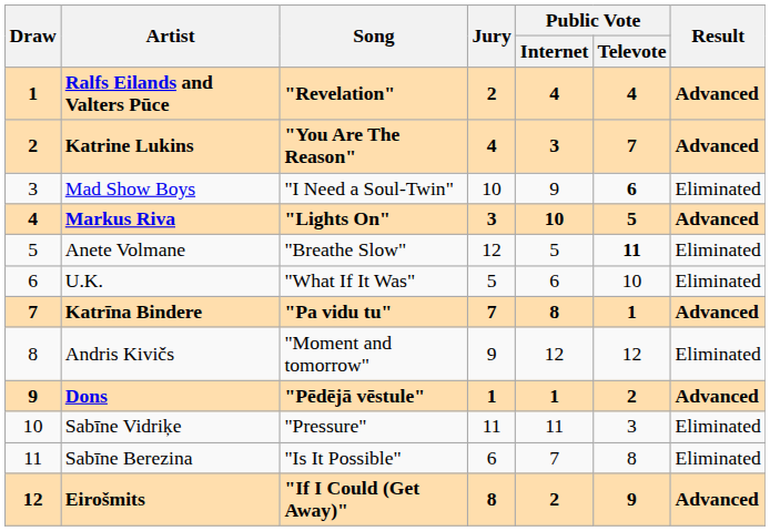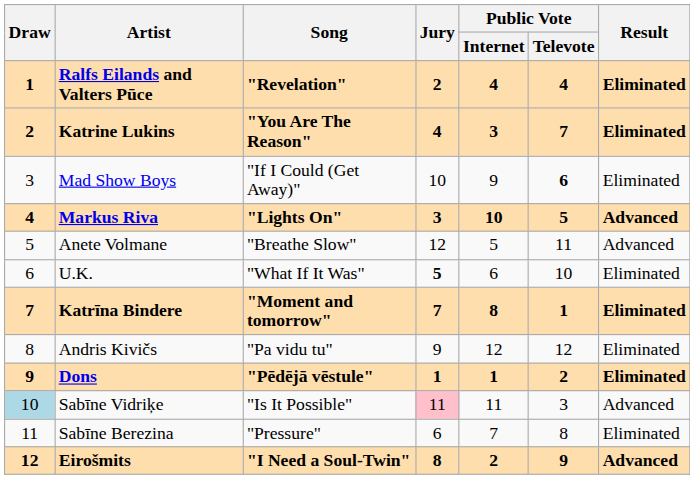 <table class="sortable wikitable" style="margin: 1em auto 1em auto; text-align:center;">
 <tr>
 <th rowspan="2">Draw</th>
 <th rowspan="2">Artist</th>
 <th rowspan="2">Song</th>
 <th rowspan="2">Jury</th>
 <th colspan="2">Public Vote</th>
 <th rowspan="2">Result</th>
 </tr>
 <tr>
 <th>Internet</th>
 <th>Televote</th>
 </tr>
 <tr style="font-weight:bold; background:#FFDEAD;">
 <td>1</td>
 <td align="left"><a href='#'>Ralfs Eilands</a> and Valters Pūce</td>
 <td align="left">"Revelation"</td>
 <td>2</td>
 <td>4</td>
 <td>4</td>
-<td align="left">Advanced</td>
+<td align="left">Eliminated</td>
 </tr>
 <tr style="font-weight:bold; background:#FFDEAD;">
 <td>2</td>
 <td align="left">Katrine Lukins</td>
 <td align="left">"You Are The Reason"</td>
 <td>4</td>
 <td>3</td>
 <td>7</td>
-<td align="left">Advanced</td>
+<td align="left">Eliminated</td>
 </tr>
 <tr>
 <td>3</td>
 <td align="left"><a href='#'>Mad Show Boys</a></td>
-<td align="left">"I Need a Soul-Twin"</td>
+<td align="left">"If I Could (Get Away)"</td>
 <td>10</td>
 <td>9</td>
 <td><strong>6</strong></td>
 <td align="left">Eliminated</td>
 </tr>
 <tr style="font-weight:bold; background:#FFDEAD;">
 <td>4</td>
 <td align="left"><a href='#'>Markus Riva</a></td>
 <td align="left">"Lights On"</td>
 <td>3</td>
 <td>10</td>
 <td>5</td>
 <td align="left">Advanced</td>
 </tr>
 <tr>
 <td>5</td>
 <td align="left">Anete Volmane</td>
 <td align="left">"Breathe Slow"</td>
 <td>12</td>
 <td>5</td>
-<td><strong>11</strong></td>
-<td align="left">Eliminated</td>
+<td>11</td>
+<td align="left">Advanced</td>
 </tr>
 <tr>
 <td>6</td>
 <td align="left">U.K.</td>
 <td align="left">"What If It Was"</td>
-<td>5</td>
+<td><strong>5</strong></td>
 <td>6</td>
 <td>10</td>
 <td align="left">Eliminated</td>
 </tr>
 <tr style="font-weight:bold; background:#FFDEAD;">
 <td>7</td>
 <td align="left">Katrīna Bindere</td>
-<td align="left">"Pa vidu tu"</td>
+<td align="left">"Moment and tomorrow"</td>
 <td>7</td>
 <td>8</td>
 <td>1</td>
-<td align="left">Advanced</td>
+<td align="left">Eliminated</td>
 </tr>
 <tr>
 <td>8</td>
 <td align="left">Andris Kivičs</td>
-<td align="left">"Moment and tomorrow"</td>
+<td align="left">"Pa vidu tu"</td>
 <td>9</td>
 <td>12</td>
 <td>12</td>
 <td align="left">Eliminated</td>
 </tr>
 <tr style="font-weight:bold; background:#FFDEAD;">
 <td>9</td>
 <td align="left"><a href='#'>Dons</a></td>
 <td align="left">"Pēdējā vēstule"</td>
 <td>1</td>
 <td>1</td>
 <td>2</td>
-<td align="left">Advanced</td>
+<td align="left">Eliminated</td>
 </tr>
 <tr>
-<td>10</td>
+<td style="background: lightblue;">10</td>
 <td align="left">Sabīne Vidriķe</td>
-<td align="left">"Pressure"</td>
-<td>11</td>
+<td align="left">"Is It Possible"</td>
+<td style="background: pink;">11</td>
 <td>11</td>
 <td>3</td>
-<td align="left">Eliminated</td>
+<td align="left">Advanced</td>
 </tr>
 <tr>
 <td>11</td>
 <td align="left">Sabīne Berezina</td>
-<td align="left">"Is It Possible"</td>
+<td align="left">"Pressure"</td>
 <td>6</td>
 <td>7</td>
 <td>8</td>
 <td align="left">Eliminated</td>
 </tr>
 <tr style="font-weight:bold; background:#FFDEAD;">
 <td>12</td>
 <td align="left">Eirošmits</td>
-<td align="left">"If I Could (Get Away)"</td>
+<td align="left">"I Need a Soul-Twin"</td>
 <td>8</td>
 <td>2</td>
 <td>9</td>
 <td align="left">Advanced</td>
 </tr>
 </table>
